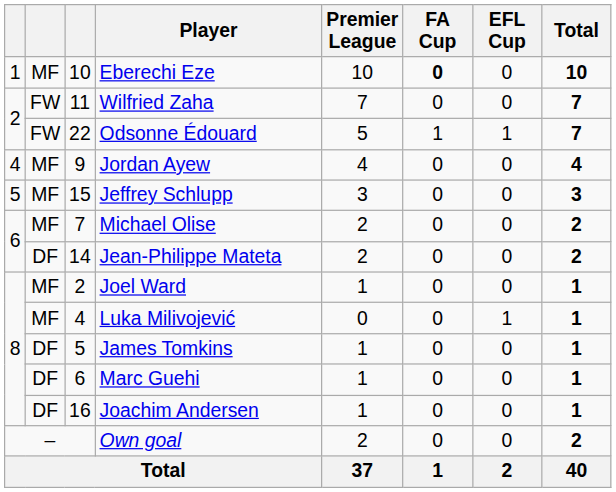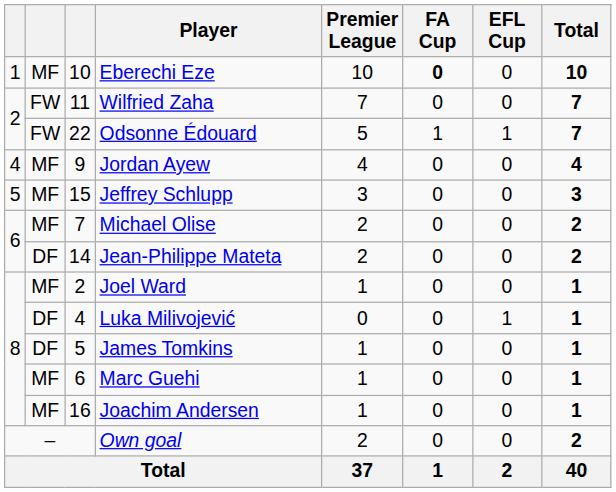 <table class="wikitable sortable" style="text-align:center">
 <tr>
 <th width=10></th>
 <th width=10></th>
 <th width=10></th>
 <th width=180>Player</th>
 <th width=50>Premier League</th>
 <th width=50>FA Cup</th>
 <th width=50>EFL Cup</th>
 <th width=50>Total</th>
 </tr>
 <tr>
 <td>1</td>
 <td>MF</td>
 <td>10</td>
 <td align="left"> <a href='#'>Eberechi Eze</a></td>
 <td>10</td>
 <td><strong>0</strong></td>
 <td>0</td>
 <td><strong>10</strong></td>
 </tr>
 <tr>
 <td rowspan="2">2</td>
 <td>FW</td>
 <td>11</td>
 <td align="left"> <a href='#'>Wilfried Zaha</a></td>
 <td>7</td>
 <td>0</td>
 <td>0</td>
 <td><strong>7</strong></td>
 </tr>
 <tr>
 <td>FW</td>
 <td>22</td>
 <td align="left"> <a href='#'>Odsonne Édouard</a></td>
 <td>5</td>
 <td>1</td>
 <td>1</td>
 <td><strong>7</strong></td>
 </tr>
 <tr>
 <td>4</td>
 <td>MF</td>
 <td>9</td>
 <td align="left"> <a href='#'>Jordan Ayew</a></td>
 <td>4</td>
 <td>0</td>
 <td>0</td>
 <td><strong>4</strong></td>
 </tr>
 <tr>
 <td>5</td>
 <td>MF</td>
 <td>15</td>
 <td align="left"> <a href='#'>Jeffrey Schlupp</a></td>
 <td>3</td>
 <td>0</td>
 <td>0</td>
 <td><strong>3</strong></td>
 </tr>
 <tr>
 <td rowspan=2>6</td>
 <td>MF</td>
 <td>7</td>
 <td align="left"> <a href='#'>Michael Olise</a></td>
 <td>2</td>
 <td>0</td>
 <td>0</td>
 <td><strong>2</strong></td>
 </tr>
 <tr>
 <td>DF</td>
 <td>14</td>
 <td align="left"> <a href='#'>Jean-Philippe Mateta</a></td>
 <td>2</td>
 <td>0</td>
 <td>0</td>
 <td><strong>2</strong></td>
 </tr>
 <tr>
 <td rowspan=5>8</td>
 <td>MF</td>
 <td>2</td>
 <td align="left"> <a href='#'>Joel Ward</a></td>
 <td>1</td>
 <td>0</td>
 <td>0</td>
 <td><strong>1</strong></td>
 </tr>
 <tr>
-<td>MF</td>
+<td>DF</td>
 <td>4</td>
 <td align="left"> <a href='#'>Luka Milivojević</a></td>
 <td>0</td>
 <td>0</td>
 <td>1</td>
 <td><strong>1</strong></td>
 </tr>
 <tr>
 <td>DF</td>
 <td>5</td>
 <td align="left"> <a href='#'>James Tomkins</a></td>
 <td>1</td>
 <td>0</td>
 <td>0</td>
 <td><strong>1</strong></td>
 </tr>
 <tr>
-<td>DF</td>
+<td>MF</td>
 <td>6</td>
 <td align="left"> <a href='#'>Marc Guehi</a></td>
 <td>1</td>
 <td>0</td>
 <td>0</td>
 <td><strong>1</strong></td>
 </tr>
 <tr>
-<td>DF</td>
+<td>MF</td>
 <td>16</td>
 <td align="left"> <a href='#'>Joachim Andersen</a></td>
 <td>1</td>
 <td>0</td>
 <td>0</td>
 <td><strong>1</strong></td>
 </tr>
 <tr class="sortbottom">
 <td colspan = 3>–</td>
 <td align="left"> <em><a href='#'>Own goal</a></em></td>
 <td>2</td>
 <td>0</td>
 <td>0</td>
 <td><strong>2</strong></td>
 </tr>
 <tr class="sortbottom">
 <th colspan="4">Total</th>
 <th>37</th>
 <th>1</th>
 <th>2</th>
 <th>40</th>
 </tr>
 </table>
